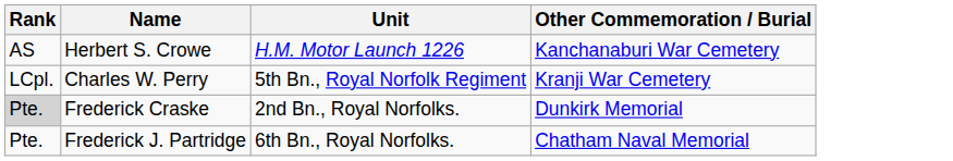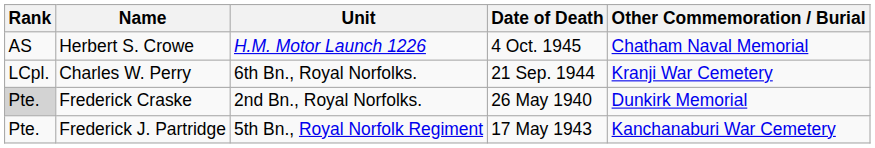 <table class="wikitable">
 <tr>
 <th>Rank</th>
 <th>Name</th>
 <th>Unit</th>
+<th>Date of Death</th>
 <th>Other Commemoration / Burial</th>
 </tr>
 <tr>
 <td>AS</td>
 <td>Herbert S. Crowe</td>
 <td><a href='#'><em>H.M. Motor Launch 1226</em></a></td>
-<td><a href='#'>Kanchanaburi War Cemetery</a></td>
+<td>4 Oct. 1945</td>
+<td><a href='#'>Chatham Naval Memorial</a></td>
 </tr>
 <tr>
 <td>LCpl.</td>
 <td>Charles W. Perry</td>
-<td>5th Bn., <a href='#'>Royal Norfolk Regiment</a></td>
+<td>6th Bn., Royal Norfolks.</td>
+<td>21 Sep. 1944</td>
 <td><a href='#'>Kranji War Cemetery</a></td>
 </tr>
 <tr>
 <td style="background: lightgrey;">Pte.</td>
 <td>Frederick Craske</td>
 <td>2nd Bn., Royal Norfolks.</td>
+<td>26 May 1940</td>
 <td><a href='#'>Dunkirk Memorial</a></td>
 </tr>
 <tr>
 <td>Pte.</td>
 <td>Frederick J. Partridge</td>
-<td>6th Bn., Royal Norfolks.</td>
-<td><a href='#'>Chatham Naval Memorial</a></td>
+<td>5th Bn., <a href='#'>Royal Norfolk Regiment</a></td>
+<td>17 May 1943</td>
+<td><a href='#'>Kanchanaburi War Cemetery</a></td>
 </tr>
 </table>
